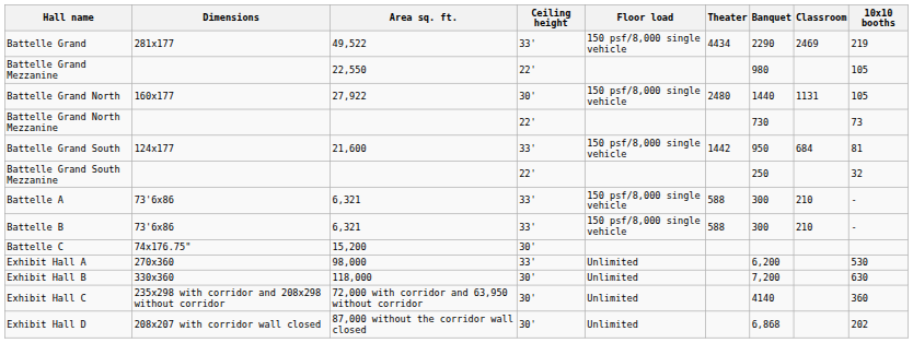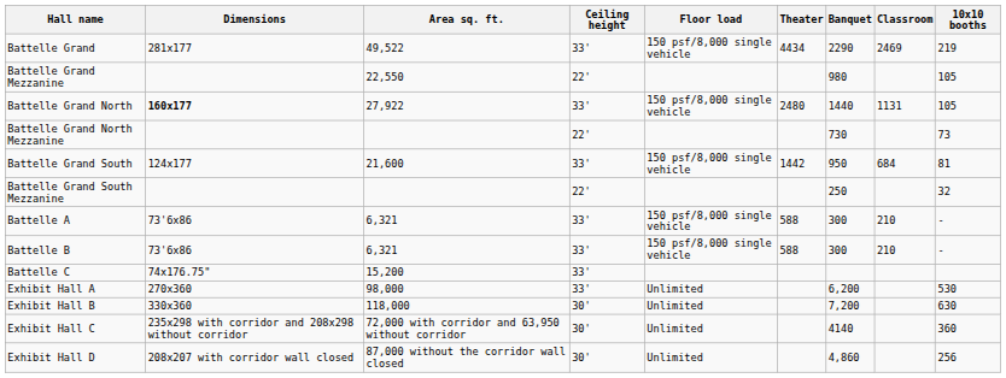 <table class="wikitable">
 <tr>
 <th>Hall name</th>
 <th>Dimensions</th>
 <th>Area sq. ft.</th>
 <th>Ceiling height</th>
 <th>Floor load</th>
 <th>Theater</th>
 <th>Banquet</th>
 <th>Classroom</th>
 <th>10x10 booths</th>
 </tr>
 <tr>
 <td>Battelle Grand</td>
 <td>281x177</td>
 <td>49,522</td>
 <td>33'</td>
 <td>150 psf/8,000 single vehicle</td>
 <td>4434</td>
 <td>2290</td>
 <td>2469</td>
 <td>219</td>
 </tr>
 <tr>
 <td>Battelle Grand Mezzanine</td>
 <td></td>
 <td>22,550</td>
 <td>22'</td>
 <td></td>
 <td></td>
 <td>980</td>
 <td></td>
 <td>105</td>
 </tr>
 <tr>
 <td>Battelle Grand North</td>
-<td>160x177</td>
+<td><strong>160x177</strong></td>
 <td>27,922</td>
-<td>30'</td>
+<td>33'</td>
 <td>150 psf/8,000 single vehicle</td>
 <td>2480</td>
 <td>1440</td>
 <td>1131</td>
 <td>105</td>
 </tr>
 <tr>
 <td>Battelle Grand North Mezzanine</td>
 <td></td>
 <td></td>
 <td>22'</td>
 <td></td>
 <td></td>
 <td>730</td>
 <td></td>
 <td>73</td>
 </tr>
 <tr>
 <td>Battelle Grand South</td>
 <td>124x177</td>
 <td>21,600</td>
 <td>33'</td>
 <td>150 psf/8,000 single vehicle</td>
 <td>1442</td>
 <td>950</td>
 <td>684</td>
 <td>81</td>
 </tr>
 <tr>
 <td>Battelle Grand South Mezzanine</td>
 <td></td>
 <td></td>
 <td>22'</td>
 <td></td>
 <td></td>
 <td>250</td>
 <td></td>
 <td>32</td>
 </tr>
 <tr>
 <td>Battelle A</td>
 <td>73'6x86</td>
 <td>6,321</td>
 <td>33'</td>
 <td>150 psf/8,000 single vehicle</td>
 <td>588</td>
 <td>300</td>
 <td>210</td>
 <td>-</td>
 </tr>
 <tr>
 <td>Battelle B</td>
 <td>73'6x86</td>
 <td>6,321</td>
 <td>33'</td>
 <td>150 psf/8,000 single vehicle</td>
 <td>588</td>
 <td>300</td>
 <td>210</td>
 <td>-</td>
 </tr>
 <tr>
 <td>Battelle C</td>
 <td>74x176.75"</td>
 <td>15,200</td>
-<td>30'</td>
+<td>33'</td>
 <td></td>
 <td></td>
 <td></td>
 <td></td>
 <td></td>
 </tr>
 <tr>
 <td>Exhibit Hall A</td>
 <td>270x360</td>
 <td>98,000</td>
 <td>33'</td>
 <td>Unlimited</td>
 <td></td>
 <td>6,200</td>
 <td></td>
 <td>530</td>
 </tr>
 <tr>
 <td>Exhibit Hall B</td>
 <td>330x360</td>
 <td>118,000</td>
 <td>30'</td>
 <td>Unlimited</td>
 <td></td>
 <td>7,200</td>
 <td></td>
 <td>630</td>
 </tr>
 <tr>
 <td>Exhibit Hall C</td>
 <td>235x298 with corridor and 208x298 without corridor</td>
 <td>72,000 with corridor and 63,950 without corridor</td>
 <td>30'</td>
 <td>Unlimited</td>
 <td></td>
 <td>4140</td>
 <td></td>
 <td>360</td>
 </tr>
 <tr>
 <td>Exhibit Hall D</td>
 <td>208x207 with corridor wall closed</td>
 <td>87,000 without the corridor wall closed</td>
 <td>30'</td>
 <td>Unlimited</td>
 <td></td>
-<td>6,868</td>
+<td>4,860</td>
 <td></td>
-<td>202</td>
+<td>256</td>
 </tr>
 </table>
